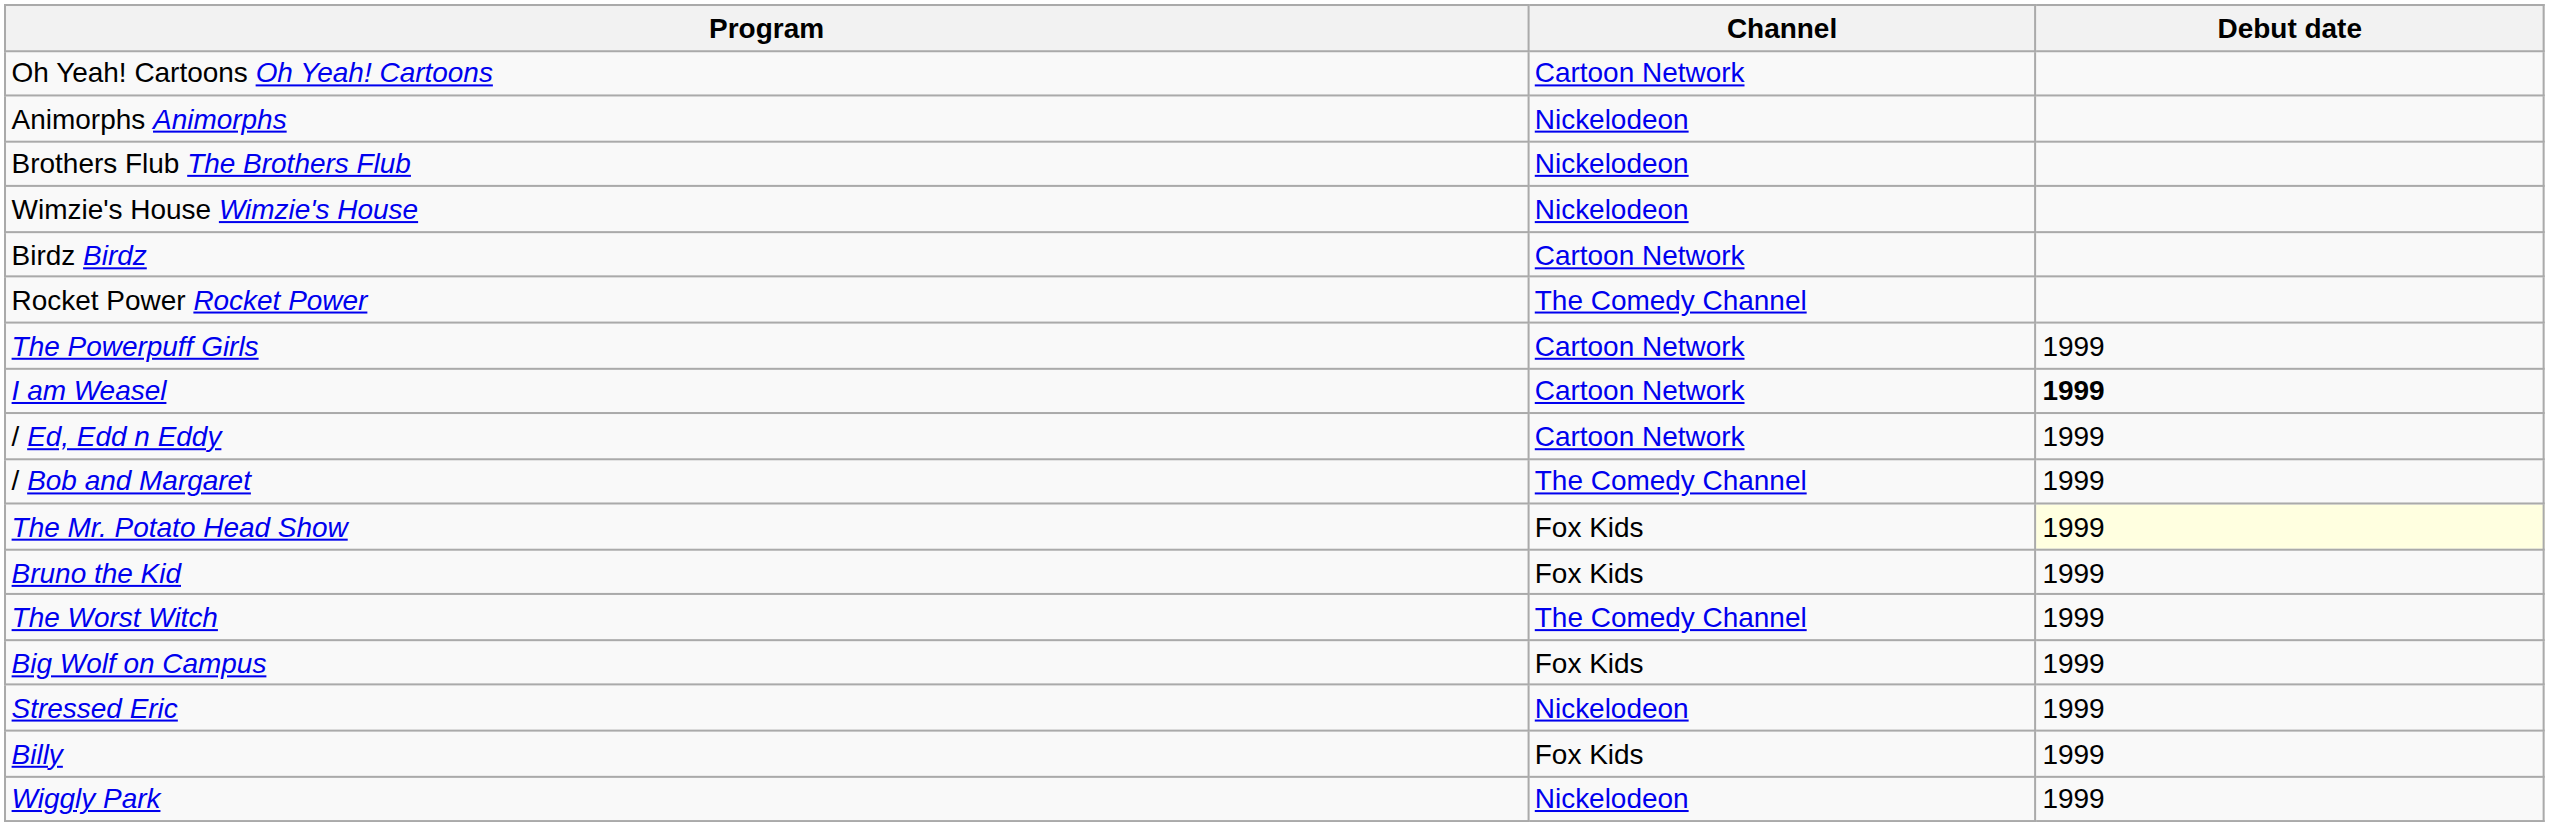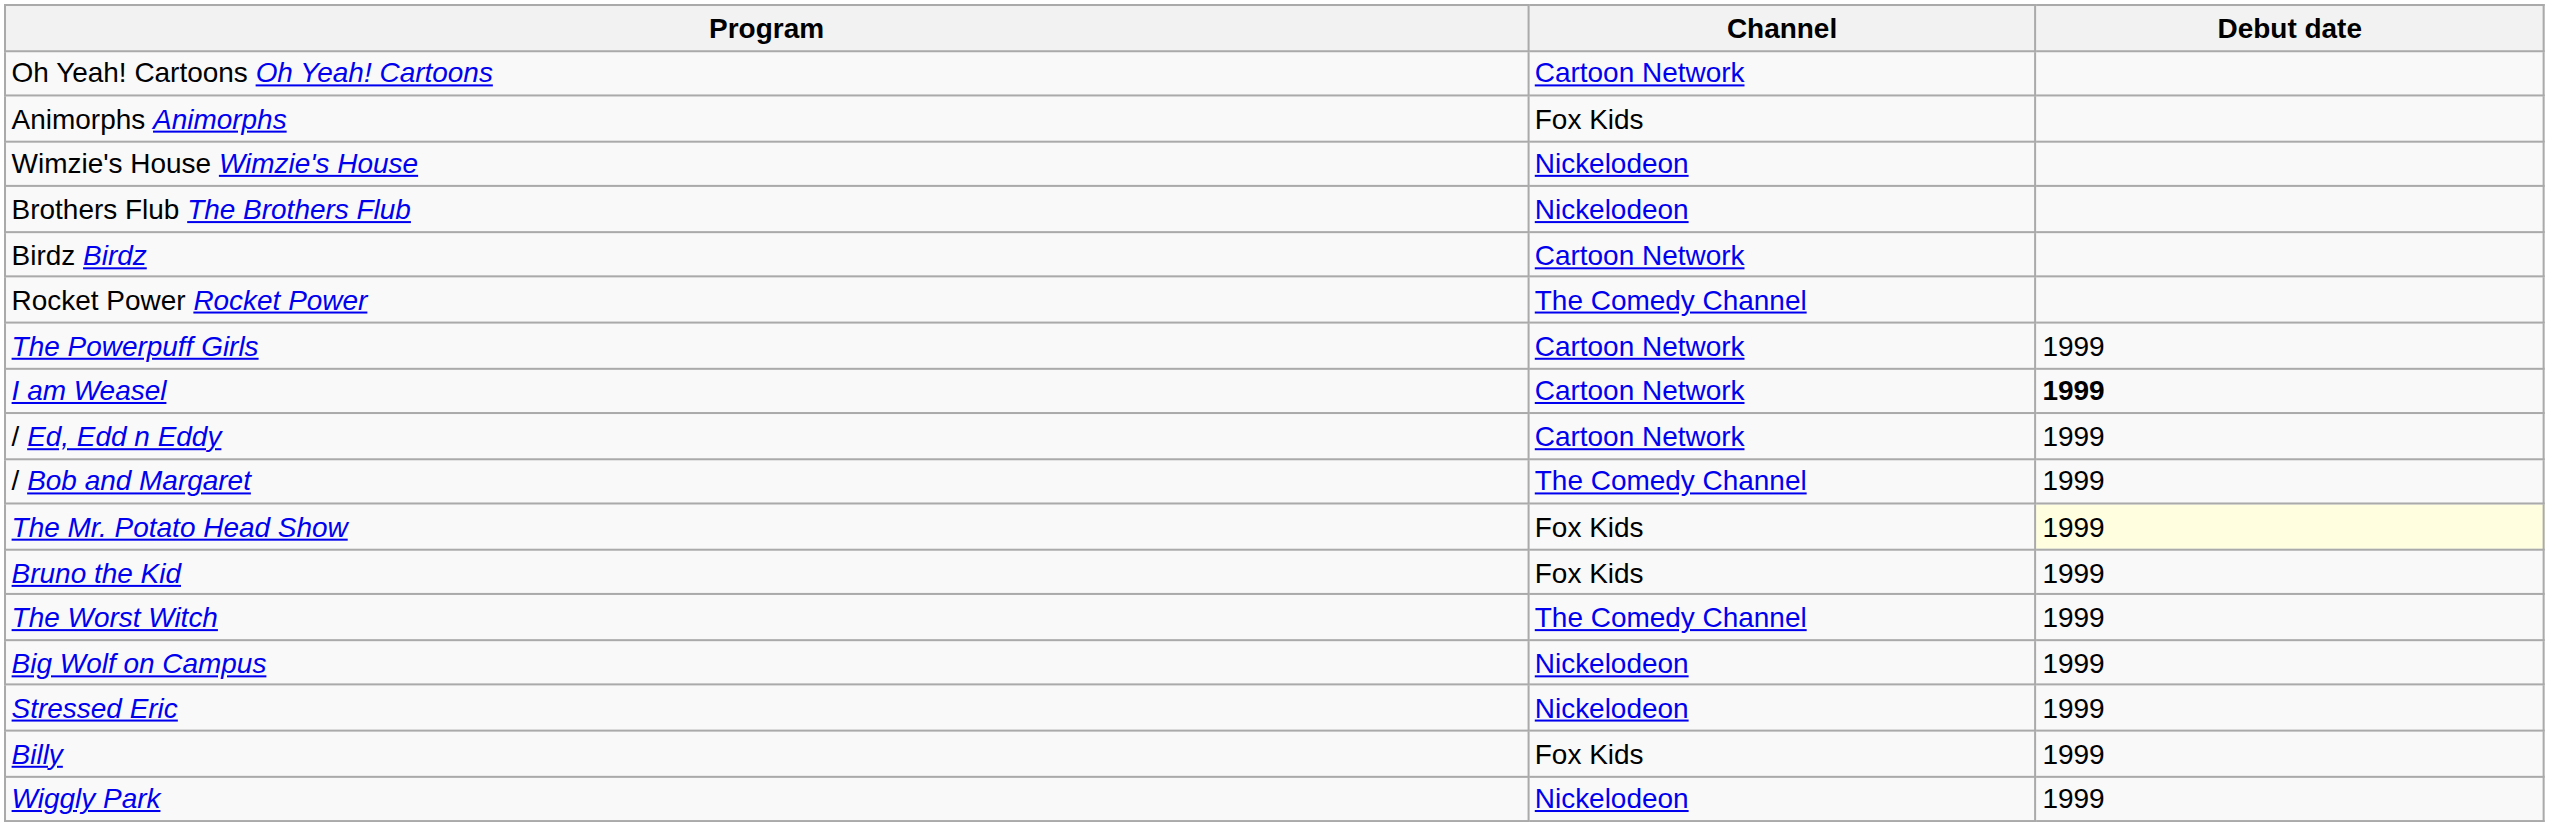 <table class="wikitable sortable" width="100%" style="font-size:87%;">
 <tr bgcolor="#efefef">
 <th width=60%>Program</th>
 <th width=20%>Channel</th>
 <th width=20%>Debut date</th>
 </tr>
 <tr>
 <td><span>Oh Yeah! Cartoons</span>  <em><a href='#'>Oh Yeah! Cartoons</a></em></td>
 <td><a href='#'>Cartoon Network</a></td>
 <td></td>
 </tr>
 <tr>
 <td><span>Animorphs</span>  <em><a href='#'>Animorphs</a></em></td>
+<td>Fox Kids</td>
+<td></td>
+</tr>
+<tr>
+<td><span>Wimzie's House</span>  <em><a href='#'>Wimzie's House</a></em></td>
 <td><a href='#'>Nickelodeon</a></td>
 <td></td>
 </tr>
 <tr>
 <td><span>Brothers Flub</span>  <em><a href='#'>The Brothers Flub</a></em></td>
-<td><a href='#'>Nickelodeon</a></td>
-<td></td>
-</tr>
-<tr>
-<td><span>Wimzie's House</span>  <em><a href='#'>Wimzie's House</a></em></td>
 <td><a href='#'>Nickelodeon</a></td>
 <td></td>
 </tr>
 <tr>
 <td><span>Birdz</span>  <em><a href='#'>Birdz</a></em></td>
 <td><a href='#'>Cartoon Network</a></td>
 <td></td>
 </tr>
 <tr>
 <td><span>Rocket Power</span>  <em><a href='#'>Rocket Power</a></em></td>
 <td><a href='#'>The Comedy Channel</a></td>
 <td></td>
 </tr>
 <tr>
 <td> <em><a href='#'>The Powerpuff Girls</a></em></td>
 <td><a href='#'>Cartoon Network</a></td>
 <td>1999</td>
 </tr>
 <tr>
 <td> <em><a href='#'>I am Weasel</a></em></td>
 <td><a href='#'>Cartoon Network</a></td>
 <td><strong>1999</strong></td>
 </tr>
 <tr>
 <td>/ <em><a href='#'>Ed, Edd n Eddy</a></em></td>
 <td><a href='#'>Cartoon Network</a></td>
 <td>1999</td>
 </tr>
 <tr>
 <td>/ <em><a href='#'>Bob and Margaret</a></em></td>
 <td><a href='#'>The Comedy Channel</a></td>
 <td>1999</td>
 </tr>
 <tr>
 <td> <em><a href='#'>The Mr. Potato Head Show</a></em></td>
 <td>Fox Kids</td>
 <td style="background: lightyellow;">1999</td>
 </tr>
 <tr>
 <td> <em><a href='#'>Bruno the Kid</a></em></td>
 <td>Fox Kids</td>
 <td>1999</td>
 </tr>
 <tr>
 <td> <em><a href='#'>The Worst Witch</a></em></td>
 <td><a href='#'>The Comedy Channel</a></td>
 <td>1999</td>
 </tr>
 <tr>
 <td> <em><a href='#'>Big Wolf on Campus</a></em></td>
-<td>Fox Kids</td>
+<td><a href='#'>Nickelodeon</a></td>
 <td>1999</td>
 </tr>
 <tr>
 <td> <em><a href='#'>Stressed Eric</a></em></td>
 <td><a href='#'>Nickelodeon</a></td>
 <td>1999</td>
 </tr>
 <tr>
 <td> <em><a href='#'>Billy</a></em></td>
 <td>Fox Kids</td>
 <td>1999</td>
 </tr>
 <tr>
 <td> <em><a href='#'>Wiggly Park</a></em></td>
 <td><a href='#'>Nickelodeon</a></td>
 <td>1999</td>
 </tr>
 </table>
